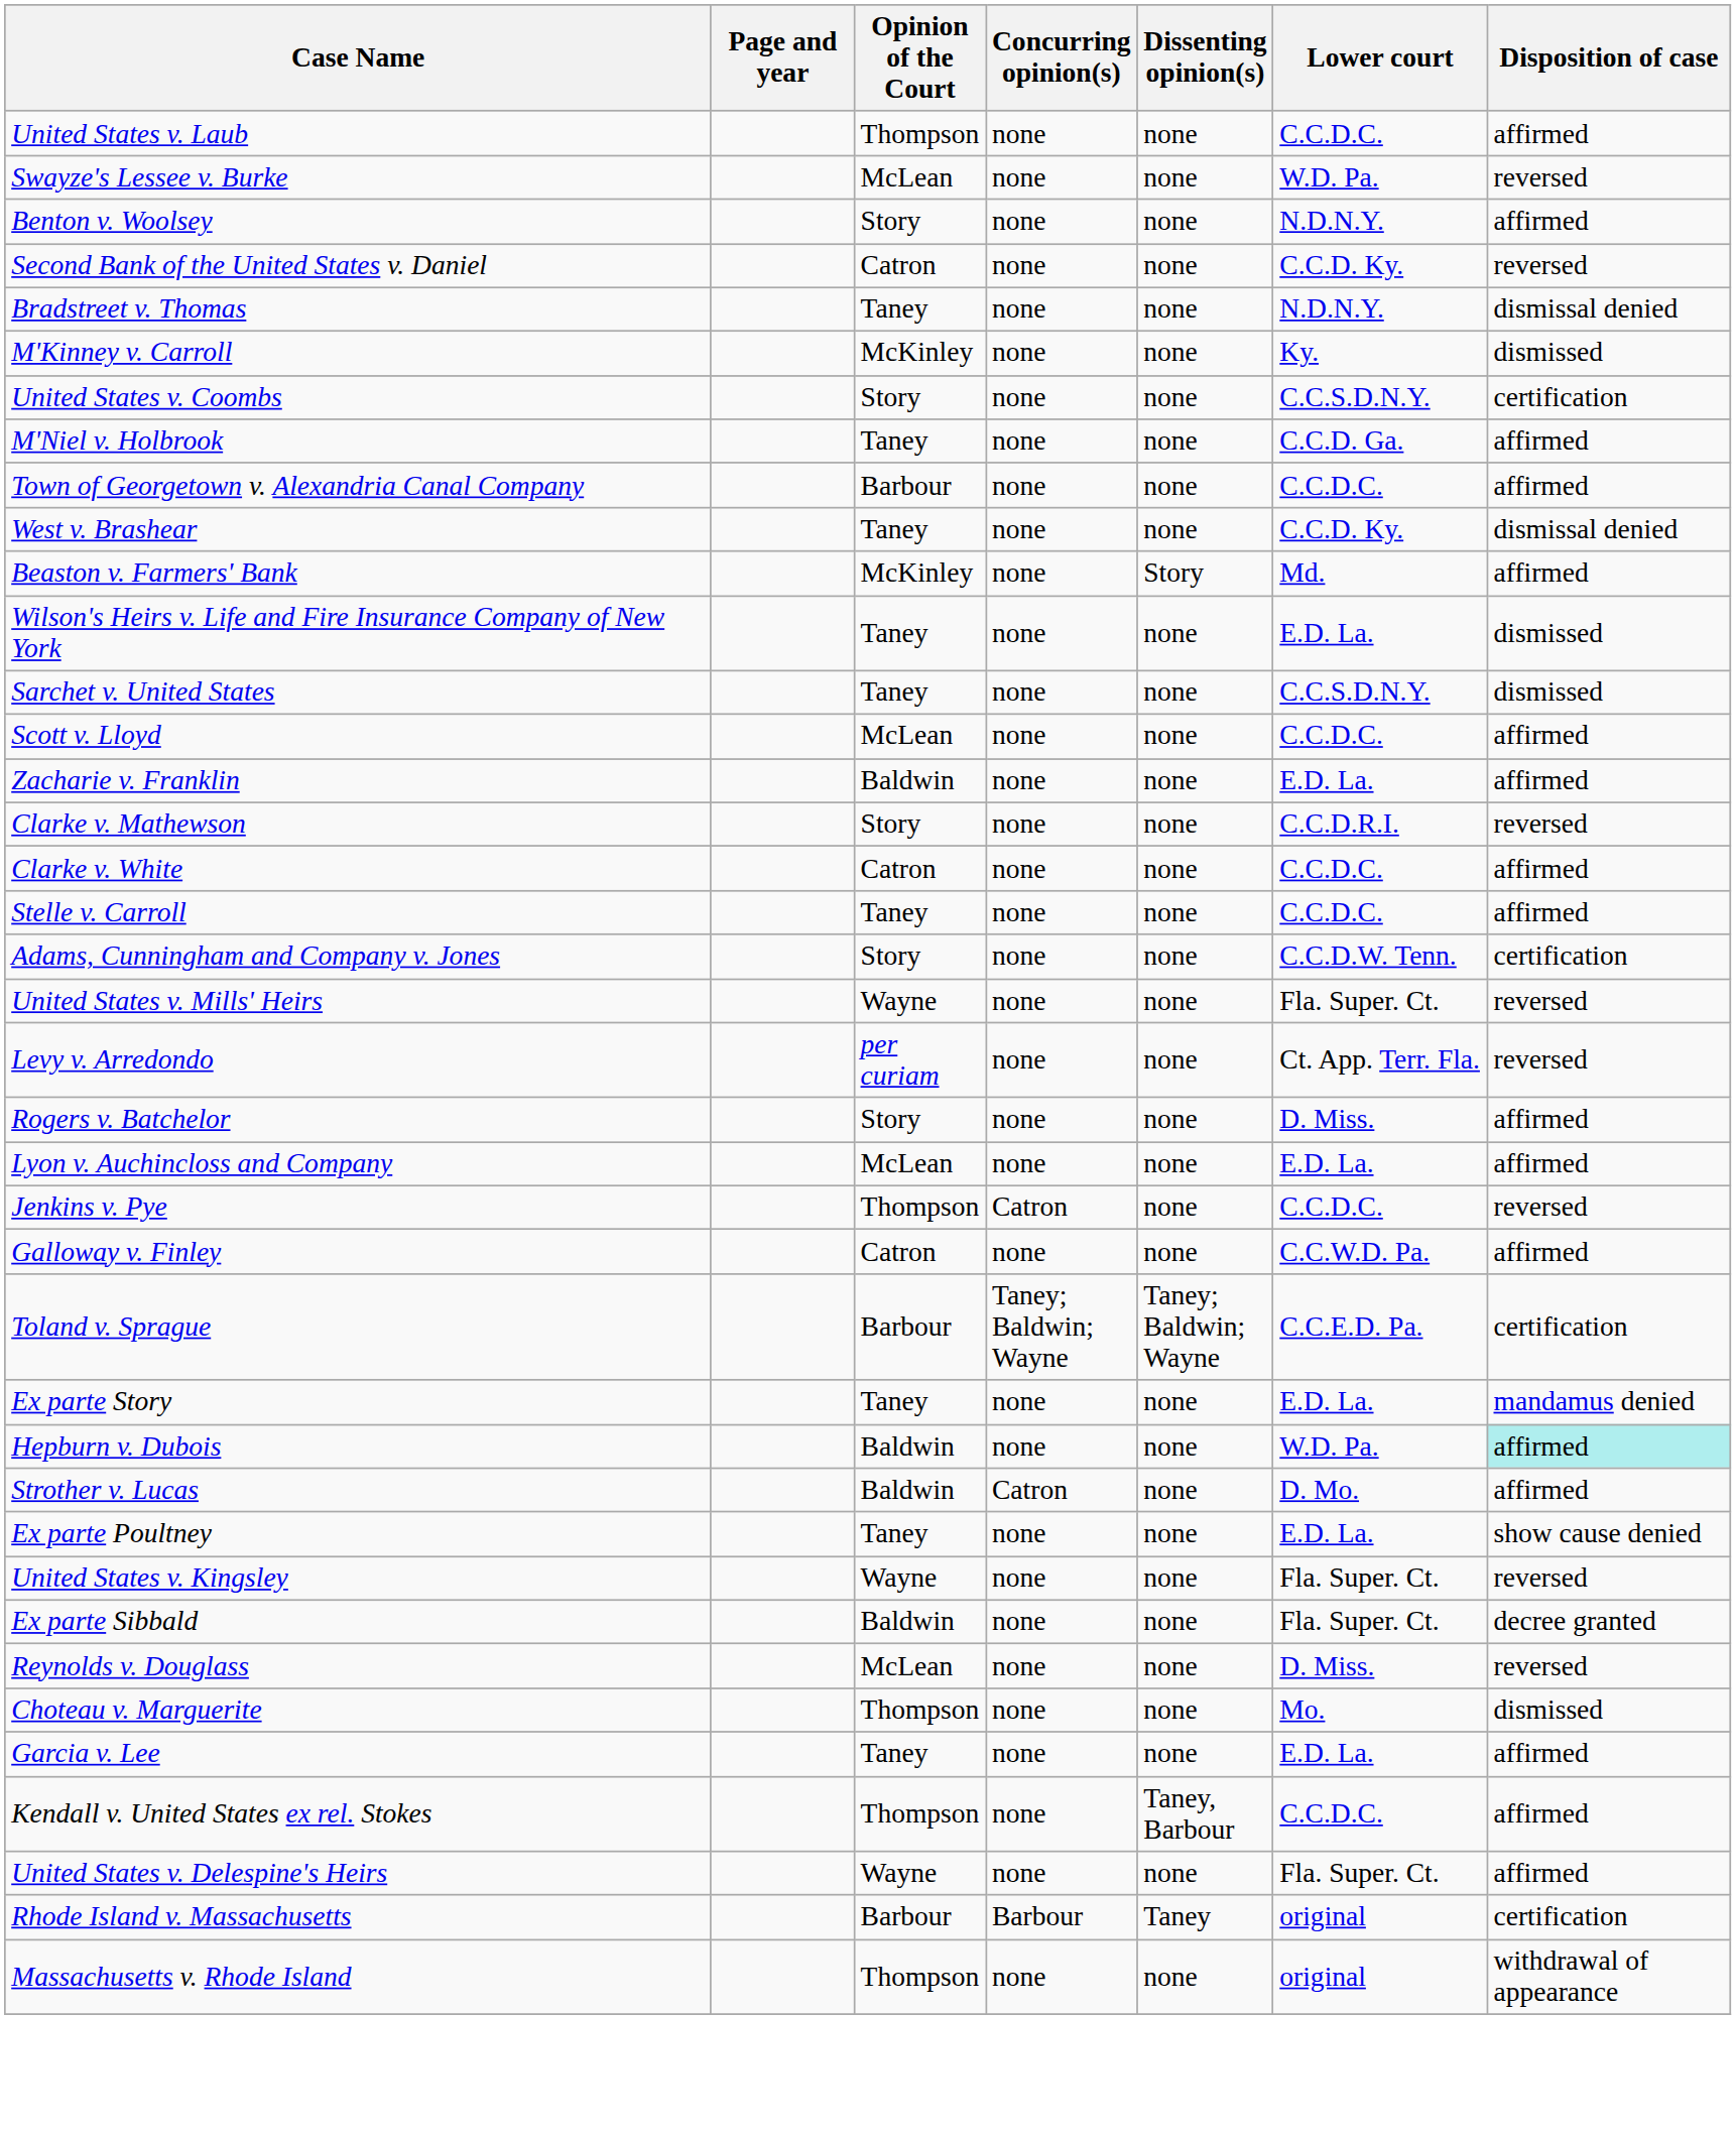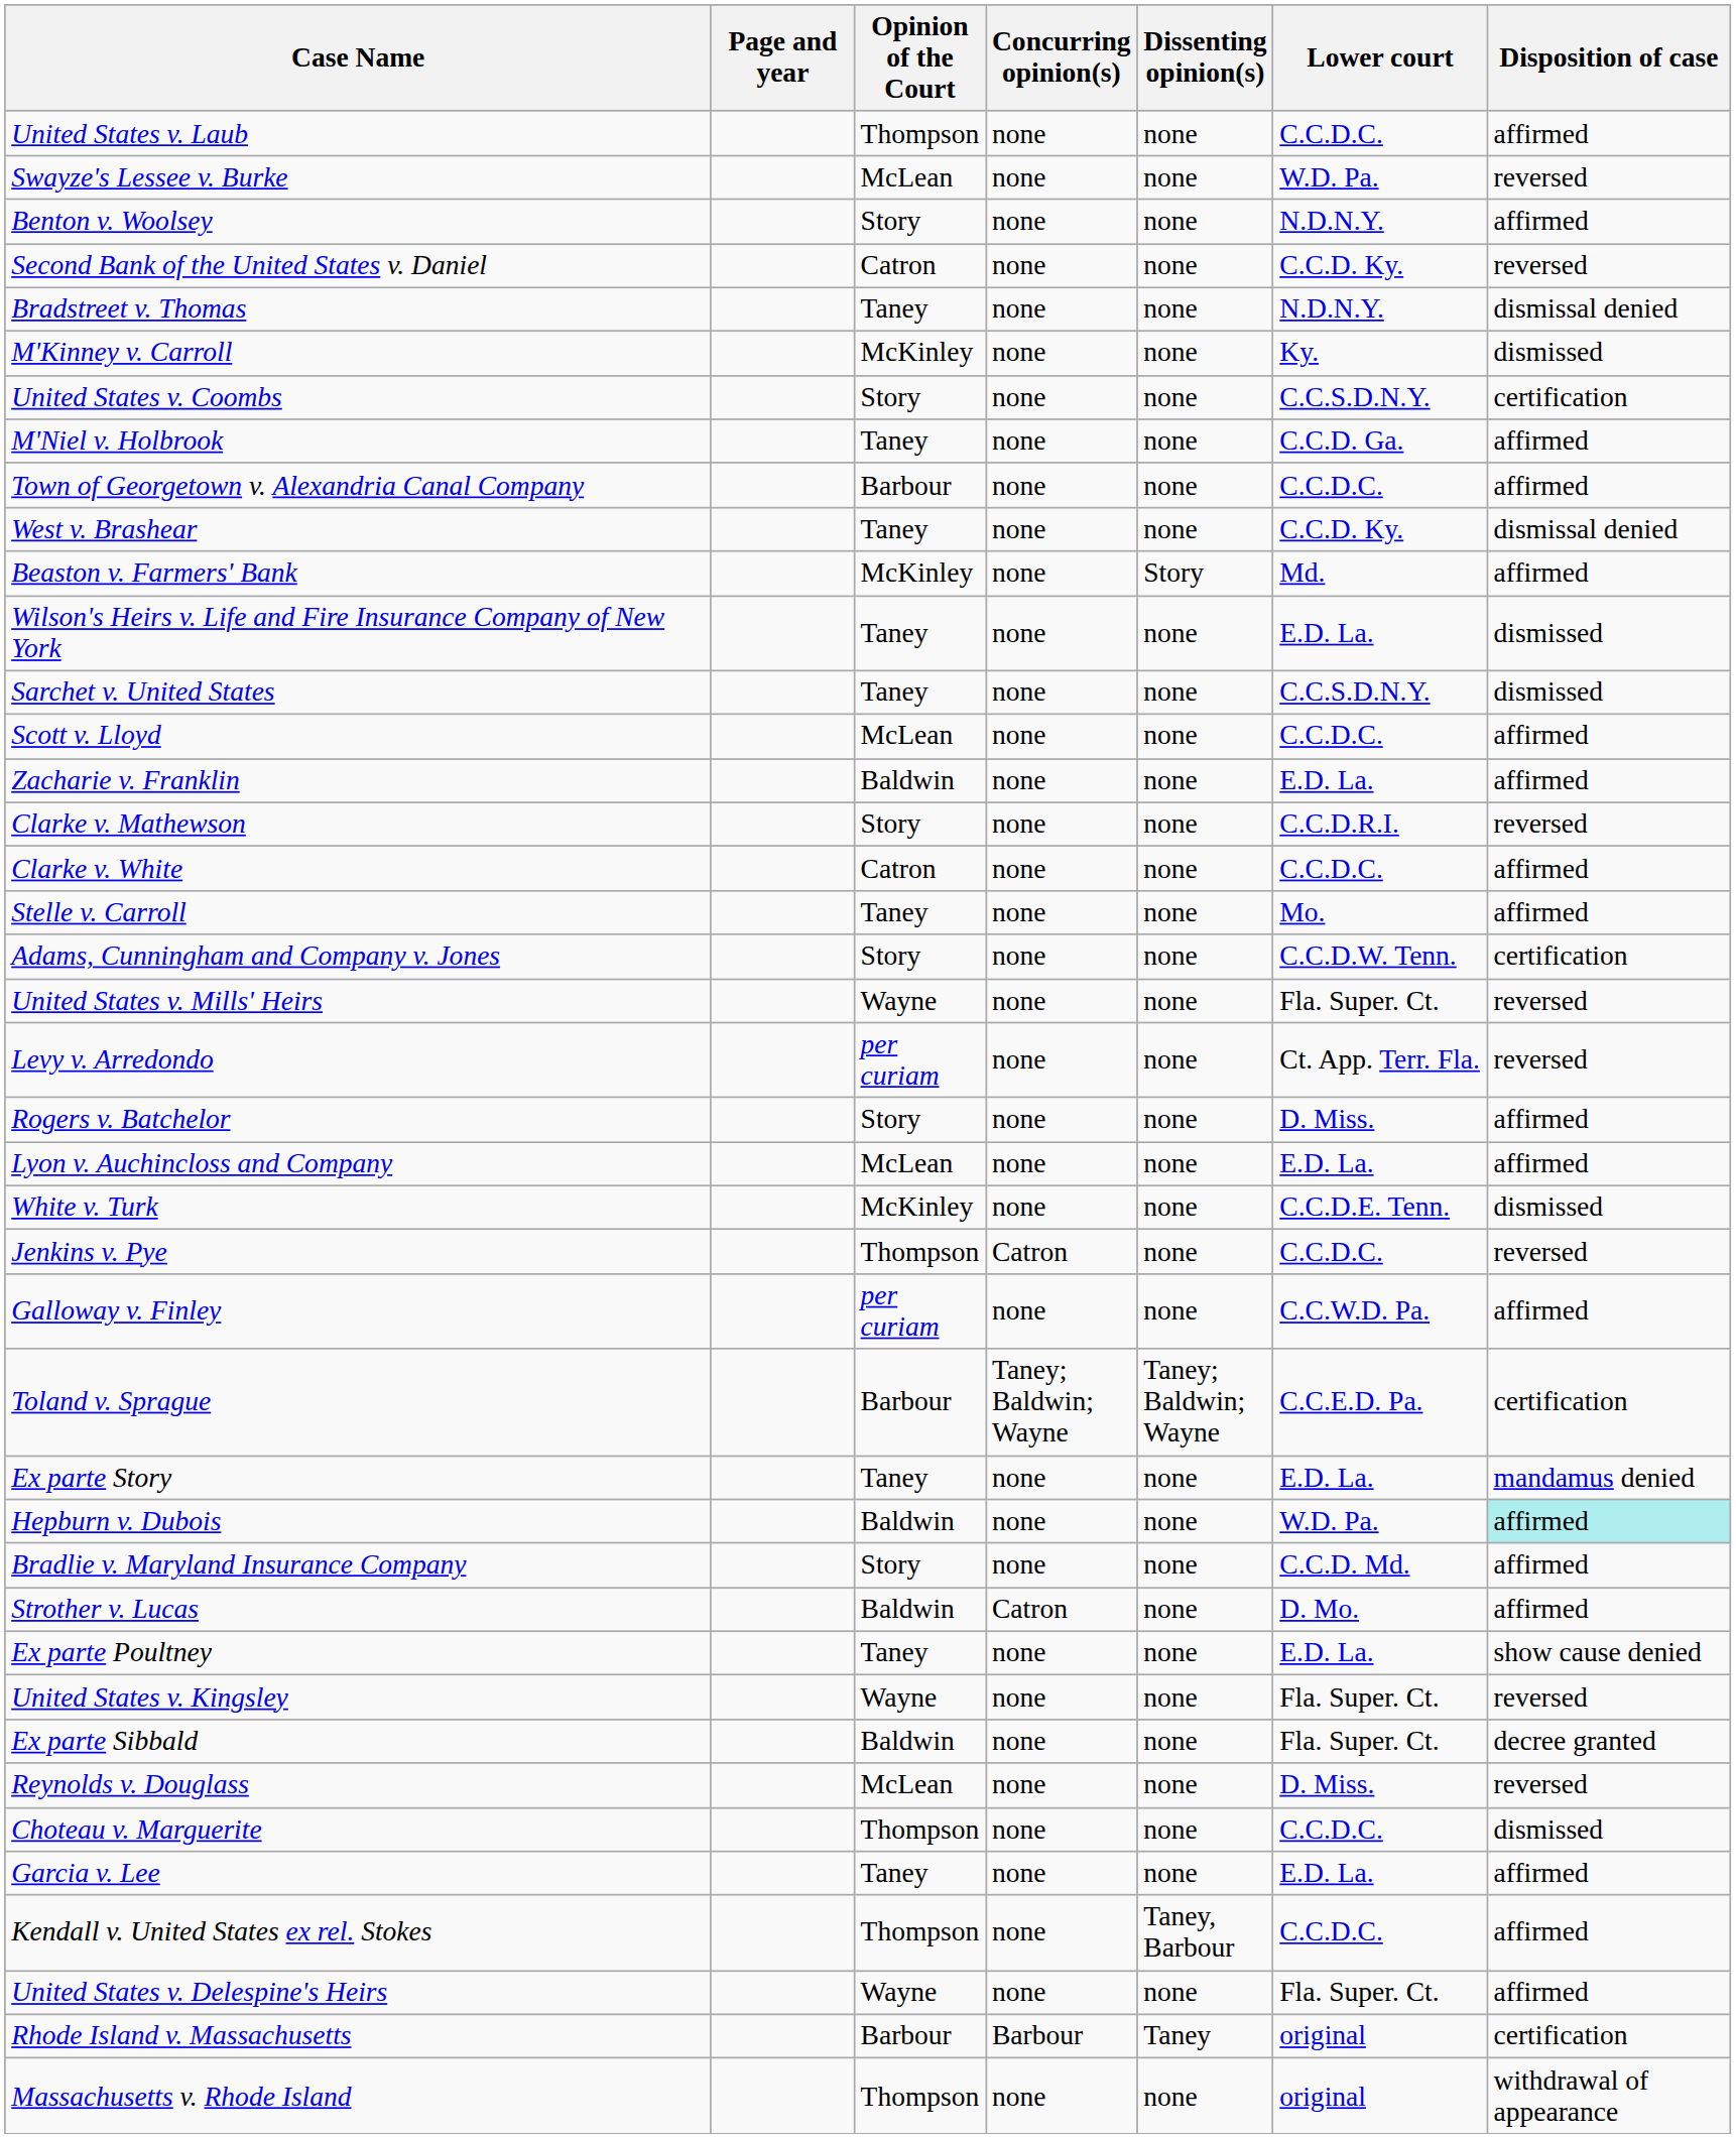 <table class="wikitable sortable">
 <tr>
 <th scope="col" style="width: 400px;">Case Name</th>
 <th scope="col" style="width: 75px;">Page and year</th>
 <th scope="col" style="width: 10px;">Opinion of the Court</th>
 <th scope="col" style="width: 10px;">Concurring opinion(s)</th>
 <th scope="col" style="width: 10px;">Dissenting opinion(s)</th>
 <th scope="col" style="width: 116px;">Lower court</th>
 <th scope="col" style="width: 133px;">Disposition of case</th>
 </tr>
 <tr>
 <td><em><a href='#'>United States v. Laub</a></em></td>
 <td align="right"></td>
 <td>Thompson</td>
 <td>none</td>
 <td>none</td>
 <td><a href='#'>C.C.D.C.</a></td>
 <td>affirmed</td>
 </tr>
 <tr>
 <td><em><a href='#'>Swayze's Lessee v. Burke</a></em></td>
 <td align="right"></td>
 <td>McLean</td>
 <td>none</td>
 <td>none</td>
 <td><a href='#'>W.D. Pa.</a></td>
 <td>reversed</td>
 </tr>
 <tr>
 <td><em><a href='#'>Benton v. Woolsey</a></em></td>
 <td align="right"></td>
 <td>Story</td>
 <td>none</td>
 <td>none</td>
 <td><a href='#'>N.D.N.Y.</a></td>
 <td>affirmed</td>
 </tr>
 <tr>
 <td><em><a href='#'>Second Bank of the United States</a> v. Daniel</em></td>
 <td align="right"></td>
 <td>Catron</td>
 <td>none</td>
 <td>none</td>
 <td><a href='#'>C.C.D. Ky.</a></td>
 <td>reversed</td>
 </tr>
 <tr>
 <td><em><a href='#'>Bradstreet v. Thomas</a></em></td>
 <td align="right"></td>
 <td>Taney</td>
 <td>none</td>
 <td>none</td>
 <td><a href='#'>N.D.N.Y.</a></td>
 <td>dismissal denied</td>
 </tr>
 <tr>
 <td><em><a href='#'>M'Kinney v. Carroll</a></em></td>
 <td align="right"></td>
 <td>McKinley</td>
 <td>none</td>
 <td>none</td>
 <td><a href='#'>Ky.</a></td>
 <td>dismissed</td>
 </tr>
 <tr>
 <td><em><a href='#'>United States v. Coombs</a></em></td>
 <td align="right"></td>
 <td>Story</td>
 <td>none</td>
 <td>none</td>
 <td><a href='#'>C.C.S.D.N.Y.</a></td>
 <td>certification</td>
 </tr>
 <tr>
 <td><em><a href='#'>M'Niel v. Holbrook</a></em></td>
 <td align="right"></td>
 <td>Taney</td>
 <td>none</td>
 <td>none</td>
 <td><a href='#'>C.C.D. Ga.</a></td>
 <td>affirmed</td>
 </tr>
 <tr>
 <td><em><a href='#'>Town of Georgetown</a> v. <a href='#'>Alexandria Canal Company</a></em></td>
 <td align="right"></td>
 <td>Barbour</td>
 <td>none</td>
 <td>none</td>
 <td><a href='#'>C.C.D.C.</a></td>
 <td>affirmed</td>
 </tr>
 <tr>
 <td><em><a href='#'>West v. Brashear</a></em></td>
 <td align="right"></td>
 <td>Taney</td>
 <td>none</td>
 <td>none</td>
 <td><a href='#'>C.C.D. Ky.</a></td>
 <td>dismissal denied</td>
 </tr>
 <tr>
 <td><em><a href='#'>Beaston v. Farmers' Bank</a></em></td>
 <td align="right"></td>
 <td>McKinley</td>
 <td>none</td>
 <td>Story</td>
 <td><a href='#'>Md.</a></td>
 <td>affirmed</td>
 </tr>
 <tr>
 <td><em><a href='#'>Wilson's Heirs v. Life and Fire Insurance Company of New York</a></em></td>
 <td align="right"></td>
 <td>Taney</td>
 <td>none</td>
 <td>none</td>
 <td><a href='#'>E.D. La.</a></td>
 <td>dismissed</td>
 </tr>
 <tr>
 <td><em><a href='#'>Sarchet v. United States</a></em></td>
 <td align="right"></td>
 <td>Taney</td>
 <td>none</td>
 <td>none</td>
 <td><a href='#'>C.C.S.D.N.Y.</a></td>
 <td>dismissed</td>
 </tr>
 <tr>
 <td><em><a href='#'>Scott v. Lloyd</a></em></td>
 <td align="right"></td>
 <td>McLean</td>
 <td>none</td>
 <td>none</td>
 <td><a href='#'>C.C.D.C.</a></td>
 <td>affirmed</td>
 </tr>
 <tr>
 <td><em><a href='#'>Zacharie v. Franklin</a></em></td>
 <td align="right"></td>
 <td>Baldwin</td>
 <td>none</td>
 <td>none</td>
 <td><a href='#'>E.D. La.</a></td>
 <td>affirmed</td>
 </tr>
 <tr>
 <td><em><a href='#'>Clarke v. Mathewson</a></em></td>
 <td align="right"></td>
 <td>Story</td>
 <td>none</td>
 <td>none</td>
 <td><a href='#'>C.C.D.R.I.</a></td>
 <td>reversed</td>
 </tr>
 <tr>
 <td><em><a href='#'>Clarke v. White</a></em></td>
 <td align="right"></td>
 <td>Catron</td>
 <td>none</td>
 <td>none</td>
 <td><a href='#'>C.C.D.C.</a></td>
 <td>affirmed</td>
 </tr>
 <tr>
 <td><em><a href='#'>Stelle v. Carroll</a></em></td>
 <td align="right"></td>
 <td>Taney</td>
 <td>none</td>
 <td>none</td>
-<td><a href='#'>C.C.D.C.</a></td>
+<td><a href='#'>Mo.</a></td>
 <td>affirmed</td>
 </tr>
 <tr>
 <td><em><a href='#'>Adams, Cunningham and Company v. Jones</a></em></td>
 <td align="right"></td>
 <td>Story</td>
 <td>none</td>
 <td>none</td>
 <td><a href='#'>C.C.D.W. Tenn.</a></td>
 <td>certification</td>
 </tr>
 <tr>
 <td><em><a href='#'>United States v. Mills' Heirs</a></em></td>
 <td align="right"></td>
 <td>Wayne</td>
 <td>none</td>
 <td>none</td>
 <td>Fla. Super. Ct.</td>
 <td>reversed</td>
 </tr>
 <tr>
 <td><em><a href='#'>Levy v. Arredondo</a></em></td>
 <td align="right"></td>
 <td><em><a href='#'>per curiam</a></em></td>
 <td>none</td>
 <td>none</td>
 <td>Ct. App. <a href='#'>Terr. Fla.</a></td>
 <td>reversed</td>
 </tr>
 <tr>
 <td><em><a href='#'>Rogers v. Batchelor</a></em></td>
 <td align="right"></td>
 <td>Story</td>
 <td>none</td>
 <td>none</td>
 <td><a href='#'>D. Miss.</a></td>
 <td>affirmed</td>
 </tr>
 <tr>
 <td><em><a href='#'>Lyon v. Auchincloss and Company</a></em></td>
 <td align="right"></td>
 <td>McLean</td>
 <td>none</td>
 <td>none</td>
 <td><a href='#'>E.D. La.</a></td>
 <td>affirmed</td>
 </tr>
 <tr>
+<td><em><a href='#'>White v. Turk</a></em></td>
+<td align="right"></td>
+<td>McKinley</td>
+<td>none</td>
+<td>none</td>
+<td><a href='#'>C.C.D.E. Tenn.</a></td>
+<td>dismissed</td>
+</tr>
+<tr>
 <td><em><a href='#'>Jenkins v. Pye</a></em></td>
 <td align="right"></td>
 <td>Thompson</td>
 <td>Catron</td>
 <td>none</td>
 <td><a href='#'>C.C.D.C.</a></td>
 <td>reversed</td>
 </tr>
 <tr>
 <td><em><a href='#'>Galloway v. Finley</a></em></td>
 <td align="right"></td>
-<td>Catron</td>
+<td><em><a href='#'>per curiam</a></em></td>
 <td>none</td>
 <td>none</td>
 <td><a href='#'>C.C.W.D. Pa.</a></td>
 <td>affirmed</td>
 </tr>
 <tr>
 <td><em><a href='#'>Toland v. Sprague</a></em></td>
 <td align="right"></td>
 <td>Barbour</td>
 <td>Taney; Baldwin; Wayne</td>
 <td>Taney; Baldwin; Wayne</td>
 <td><a href='#'>C.C.E.D. Pa.</a></td>
 <td>certification</td>
 </tr>
 <tr>
 <td><em><a href='#'>Ex parte</a> Story</em></td>
 <td align="right"></td>
 <td>Taney</td>
 <td>none</td>
 <td>none</td>
 <td><a href='#'>E.D. La.</a></td>
 <td><a href='#'>mandamus</a> denied</td>
 </tr>
 <tr>
 <td><em><a href='#'>Hepburn v. Dubois</a></em></td>
 <td align="right"></td>
 <td>Baldwin</td>
 <td>none</td>
 <td>none</td>
 <td><a href='#'>W.D. Pa.</a></td>
 <td style="background: paleturquoise;">affirmed</td>
+</tr>
+<tr>
+<td><em><a href='#'>Bradlie v. Maryland Insurance Company</a></em></td>
+<td align="right"></td>
+<td>Story</td>
+<td>none</td>
+<td>none</td>
+<td><a href='#'>C.C.D. Md.</a></td>
+<td>affirmed</td>
 </tr>
 <tr>
 <td><em><a href='#'>Strother v. Lucas</a></em></td>
 <td align="right"></td>
 <td>Baldwin</td>
 <td>Catron</td>
 <td>none</td>
 <td><a href='#'>D. Mo.</a></td>
 <td>affirmed</td>
 </tr>
 <tr>
 <td><em><a href='#'>Ex parte</a> Poultney</em></td>
 <td align="right"></td>
 <td>Taney</td>
 <td>none</td>
 <td>none</td>
 <td><a href='#'>E.D. La.</a></td>
 <td>show cause denied</td>
 </tr>
 <tr>
 <td><em><a href='#'>United States v. Kingsley</a></em></td>
 <td align="right"></td>
 <td>Wayne</td>
 <td>none</td>
 <td>none</td>
 <td>Fla. Super. Ct.</td>
 <td>reversed</td>
 </tr>
 <tr>
 <td><em><a href='#'>Ex parte</a> Sibbald</em></td>
 <td align="right"></td>
 <td>Baldwin</td>
 <td>none</td>
 <td>none</td>
 <td>Fla. Super. Ct.</td>
 <td>decree granted</td>
 </tr>
 <tr>
 <td><em><a href='#'>Reynolds v. Douglass</a></em></td>
 <td align="right"></td>
 <td>McLean</td>
 <td>none</td>
 <td>none</td>
 <td><a href='#'>D. Miss.</a></td>
 <td>reversed</td>
 </tr>
 <tr>
 <td><em><a href='#'>Choteau v. Marguerite</a></em></td>
 <td align="right"></td>
 <td>Thompson</td>
 <td>none</td>
 <td>none</td>
-<td><a href='#'>Mo.</a></td>
+<td><a href='#'>C.C.D.C.</a></td>
 <td>dismissed</td>
 </tr>
 <tr>
 <td><em><a href='#'>Garcia v. Lee</a></em></td>
 <td align="right"></td>
 <td>Taney</td>
 <td>none</td>
 <td>none</td>
 <td><a href='#'>E.D. La.</a></td>
 <td>affirmed</td>
 </tr>
 <tr>
 <td><em>Kendall v. United States <a href='#'>ex rel.</a> Stokes</em></td>
 <td align="right"></td>
 <td>Thompson</td>
 <td>none</td>
 <td>Taney, Barbour</td>
 <td><a href='#'>C.C.D.C.</a></td>
 <td>affirmed</td>
 </tr>
 <tr>
 <td><em><a href='#'>United States v. Delespine's Heirs</a></em></td>
 <td align="right"></td>
 <td>Wayne</td>
 <td>none</td>
 <td>none</td>
 <td>Fla. Super. Ct.</td>
 <td>affirmed</td>
 </tr>
 <tr>
 <td><em><a href='#'>Rhode Island v. Massachusetts</a></em></td>
 <td align="right"></td>
 <td>Barbour</td>
 <td>Barbour</td>
 <td>Taney</td>
 <td><a href='#'>original</a></td>
 <td>certification</td>
 </tr>
 <tr>
 <td><em><a href='#'>Massachusetts</a> v. <a href='#'>Rhode Island</a></em></td>
 <td align="right"></td>
 <td>Thompson</td>
 <td>none</td>
 <td>none</td>
 <td><a href='#'>original</a></td>
 <td>withdrawal of appearance</td>
 </tr>
 <tr>
 </tr>
 </table>
